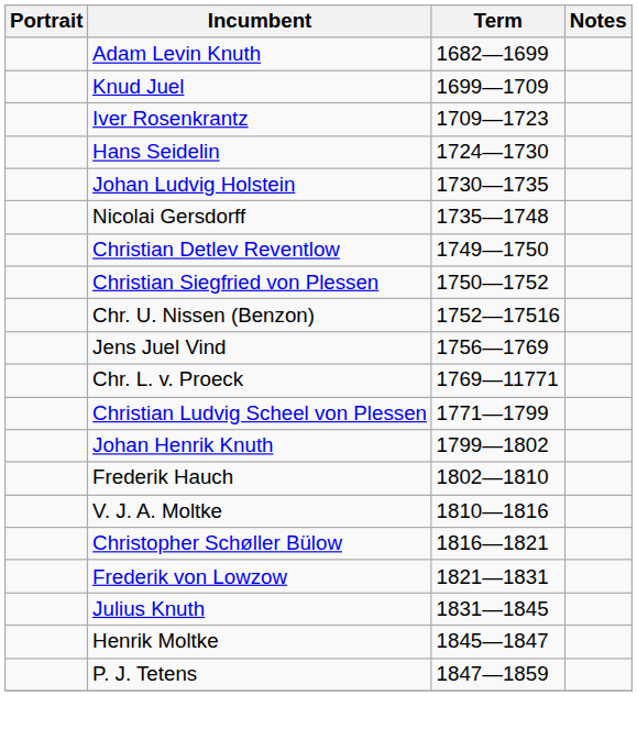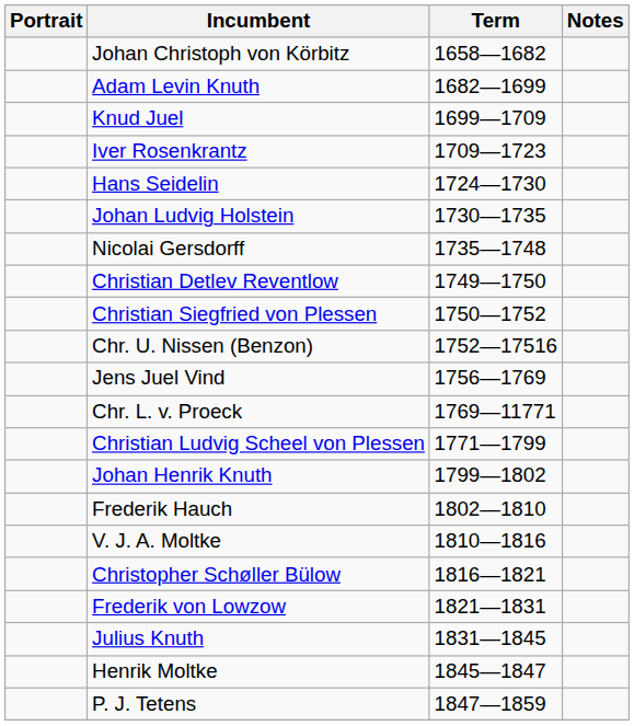 <table class="wikitable">
 <tr style="background:#CCCCCC">
 <th>Portrait</th>
 <th>Incumbent</th>
 <th>Term</th>
 <th>Notes</th>
+</tr>
+<tr>
+<td></td>
+<td>Johan Christoph von Körbitz</td>
+<td>1658—1682</td>
+<td></td>
 </tr>
 <tr>
 <td></td>
 <td><a href='#'>Adam Levin Knuth</a></td>
 <td>1682—1699</td>
 <td></td>
 </tr>
 <tr>
 <td></td>
 <td><a href='#'>Knud Juel</a></td>
 <td>1699—1709</td>
 <td></td>
 </tr>
 <tr>
 <td></td>
 <td><a href='#'>Iver Rosenkrantz</a></td>
 <td>1709—1723</td>
 <td></td>
 </tr>
 <tr>
 <td></td>
 <td><a href='#'>Hans Seidelin</a></td>
 <td>1724—1730</td>
 <td></td>
 </tr>
 <tr>
 <td></td>
 <td><a href='#'>Johan Ludvig Holstein</a></td>
 <td>1730—1735</td>
 <td></td>
 </tr>
 <tr>
 <td></td>
 <td>Nicolai Gersdorff</td>
 <td>1735—1748</td>
 <td></td>
 </tr>
 <tr>
 <td></td>
 <td><a href='#'>Christian Detlev Reventlow</a></td>
 <td>1749—1750</td>
 <td></td>
 </tr>
 <tr>
 <td></td>
 <td><a href='#'>Christian Siegfried von Plessen</a></td>
 <td>1750—1752</td>
 <td></td>
 </tr>
 <tr>
 <td></td>
 <td>Chr. U. Nissen (Benzon)</td>
 <td>1752—17516</td>
 <td></td>
 </tr>
 <tr>
 <td></td>
 <td>Jens Juel Vind</td>
 <td>1756—1769</td>
 <td></td>
 </tr>
 <tr>
 <td></td>
 <td>Chr. L. v. Proeck</td>
 <td>1769—11771</td>
 <td></td>
 </tr>
 <tr>
 <td></td>
 <td><a href='#'>Christian Ludvig Scheel von Plessen</a></td>
 <td>1771—1799</td>
 <td></td>
 </tr>
 <tr>
 <td></td>
 <td><a href='#'>Johan Henrik Knuth</a></td>
 <td>1799—1802</td>
 <td></td>
 </tr>
 <tr>
 <td></td>
 <td>Frederik Hauch</td>
 <td>1802—1810</td>
 <td></td>
 </tr>
 <tr>
 <td></td>
 <td>V. J. A. Moltke</td>
 <td>1810—1816</td>
 <td></td>
 </tr>
 <tr>
 <td></td>
 <td><a href='#'>Christopher Schøller Bülow</a></td>
 <td>1816—1821</td>
 <td></td>
 </tr>
 <tr>
 <td></td>
 <td><a href='#'>Frederik von Lowzow</a></td>
 <td>1821—1831</td>
 <td></td>
 </tr>
 <tr>
 <td></td>
 <td><a href='#'>Julius Knuth</a></td>
 <td>1831—1845</td>
 <td></td>
 </tr>
 <tr>
 <td></td>
 <td>Henrik Moltke</td>
 <td>1845—1847</td>
 <td></td>
 </tr>
 <tr>
 <td></td>
 <td>P. J. Tetens</td>
 <td>1847—1859</td>
 <td></td>
 </tr>
 <tr>
 </tr>
 </table>
